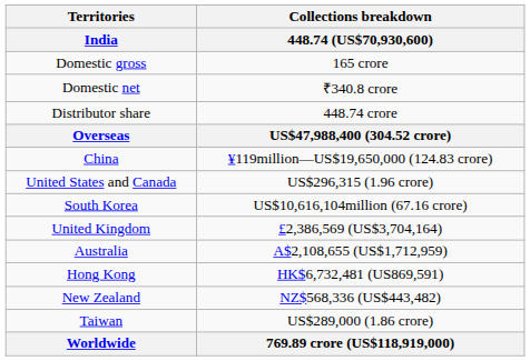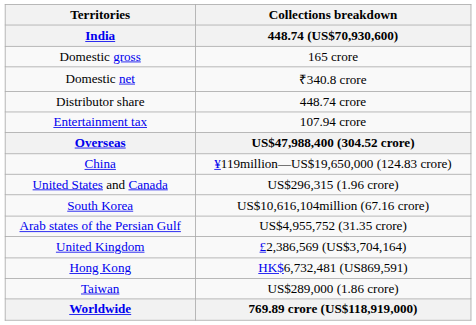 <table class="wikitable"  style="float:right; width:45%; text-align:center;">
 <tr>
 <th>Territories</th>
 <th>Collections breakdown</th>
 </tr>
 <tr>
 <th><a href='#'>India</a></th>
 <th>448.74 (US$70,930,600)</th>
 </tr>
 <tr>
 <td>Domestic <a href='#'>gross</a></td>
 <td>165 crore</td>
 </tr>
 <tr>
 <td>Domestic <a href='#'>net</a></td>
 <td>₹340.8 crore</td>
 </tr>
 <tr>
 <td>Distributor share</td>
 <td>448.74 crore</td>
 </tr>
 <tr>
+<td><a href='#'>Entertainment tax</a></td>
+<td>107.94 crore</td>
+</tr>
+<tr>
 <th><a href='#'>Overseas</a></th>
 <th>US$47,988,400 (304.52 crore)</th>
 </tr>
 <tr>
 <td><a href='#'>China</a></td>
 <td><a href='#'>¥</a>119million—US$19,650,000 (124.83 crore)</td>
 </tr>
 <tr>
 <td><a href='#'>United States</a> and <a href='#'>Canada</a></td>
 <td>US$296,315 (1.96 crore)</td>
 </tr>
 <tr>
 <td><a href='#'>South Korea</a></td>
 <td>US$10,616,104million (67.16 crore)</td>
 </tr>
 <tr>
+<td><a href='#'>Arab states of the Persian Gulf</a></td>
+<td>US$4,955,752 (31.35 crore)</td>
+</tr>
+<tr>
 <td><a href='#'>United Kingdom</a></td>
 <td><a href='#'>£</a>2,386,569 (US$3,704,164)</td>
 </tr>
 <tr>
-<td><a href='#'>Australia</a></td>
-<td><a href='#'>A$</a>2,108,655 (US$1,712,959)</td>
-</tr>
-<tr>
 <td><a href='#'>Hong Kong</a></td>
 <td><a href='#'>HK$</a>6,732,481 (US869,591)</td>
-</tr>
-<tr>
-<td><a href='#'>New Zealand</a></td>
-<td><a href='#'>NZ$</a>568,336 (US$443,482)</td>
 </tr>
 <tr>
 <td><a href='#'>Taiwan</a></td>
 <td>US$289,000 (1.86 crore)</td>
 </tr>
 <tr>
 <th><a href='#'>Worldwide</a></th>
 <th>769.89 crore (US$118,919,000)</th>
 </tr>
 </table>
